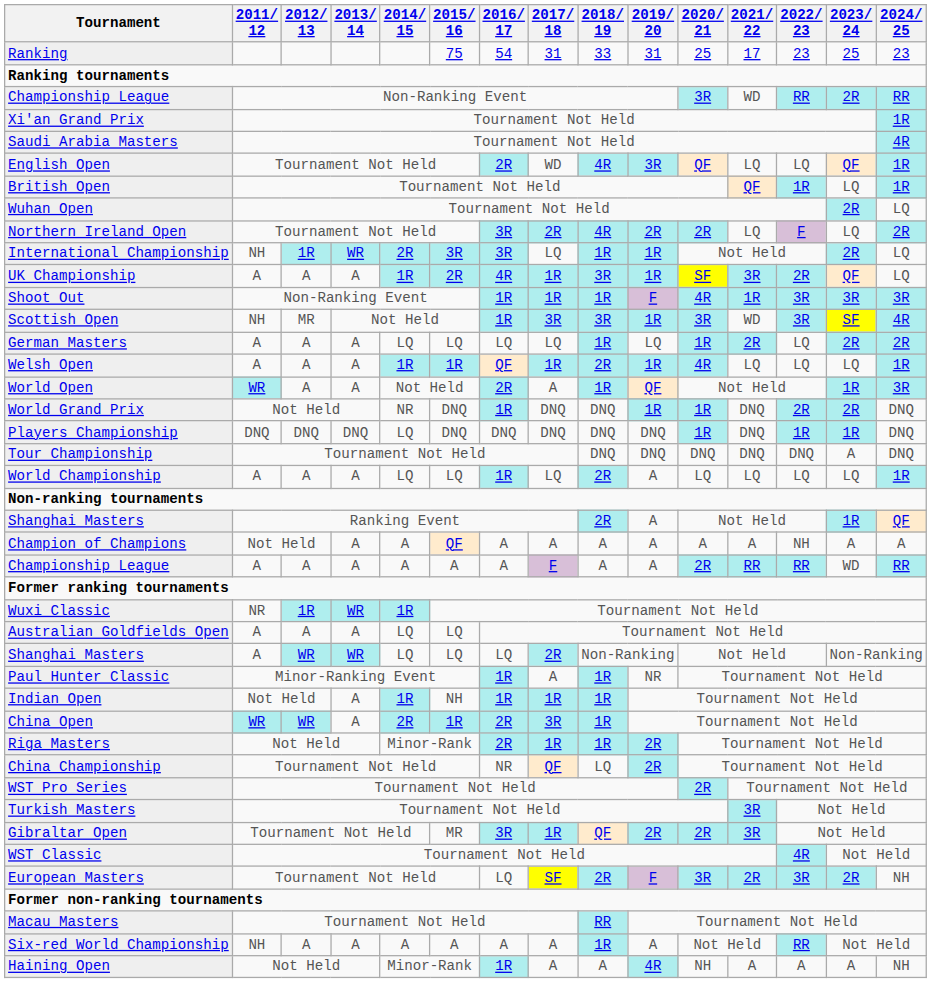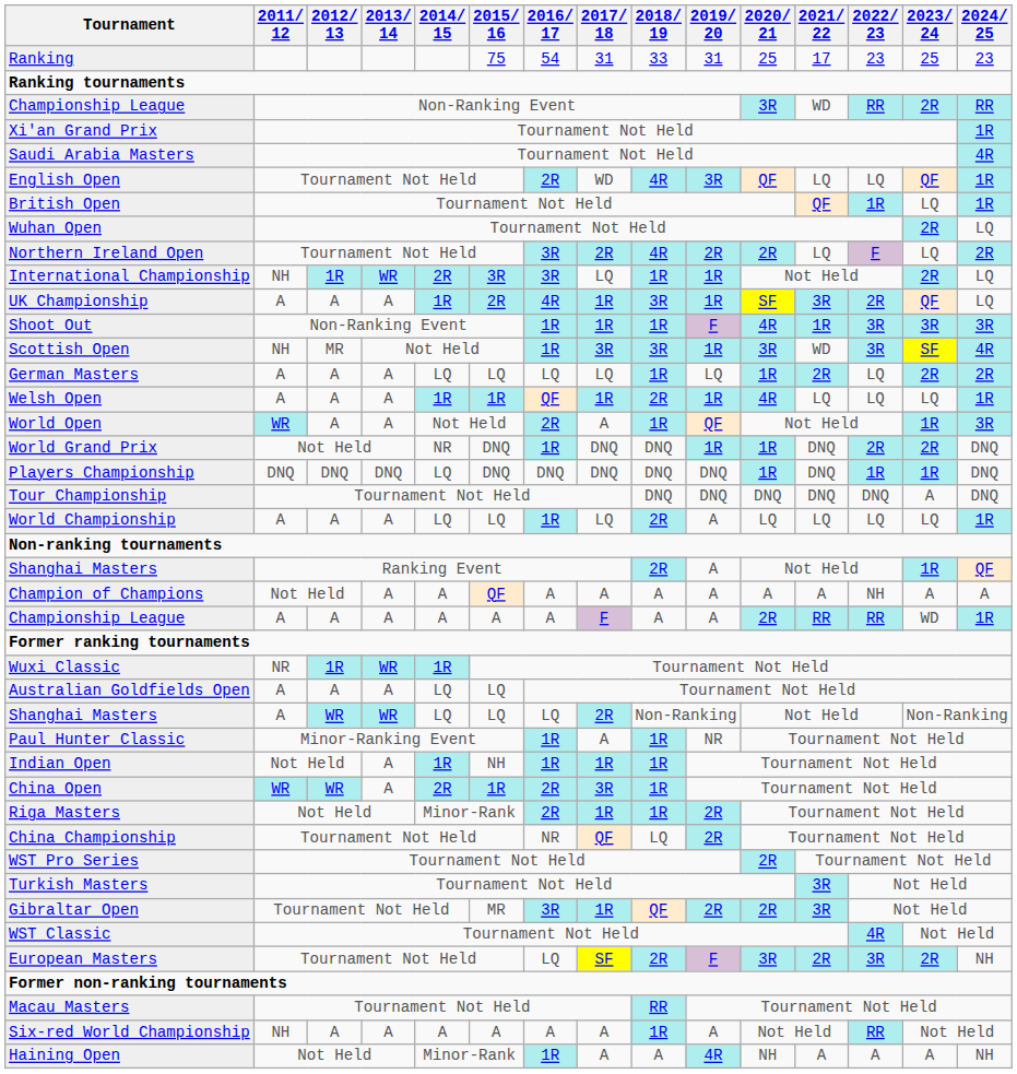 <table class="wikitable"  style="font-size:85%;">
 <tr>
 <th>Tournament</th>
 <th><a href='#'>2011/<br>12</a></th>
 <th><a href='#'>2012/<br>13</a></th>
 <th><a href='#'>2013/<br>14</a></th>
 <th><a href='#'>2014/<br>15</a></th>
 <th><a href='#'>2015/<br>16</a></th>
 <th><a href='#'>2016/<br>17</a></th>
 <th><a href='#'>2017/<br>18</a></th>
 <th><a href='#'>2018/<br>19</a></th>
 <th><a href='#'>2019/<br>20</a></th>
 <th><a href='#'>2020/<br>21</a></th>
 <th><a href='#'>2021/<br>22</a></th>
 <th><a href='#'>2022/<br>23</a></th>
 <th><a href='#'>2023/<br>24</a></th>
 <th><a href='#'>2024/<br>25</a></th>
 </tr>
 <tr>
 <td style="background:#EFEFEF;"><a href='#'>Ranking</a></td>
 <td align="center"></td>
 <td align="center"></td>
 <td align="center"></td>
 <td align="center"></td>
 <td align="center"><a href='#'>75</a></td>
 <td align="center"><a href='#'>54</a></td>
 <td align="center"><a href='#'>31</a></td>
 <td align="center"><a href='#'>33</a></td>
 <td align="center"><a href='#'>31</a></td>
 <td align="center"><a href='#'>25</a></td>
 <td align="center"><a href='#'>17</a></td>
 <td align="center"><a href='#'>23</a></td>
 <td align="center"><a href='#'>25</a></td>
 <td align="center"><a href='#'>23</a></td>
 </tr>
 <tr>
 <td colspan="20"><strong>Ranking tournaments</strong></td>
 </tr>
 <tr>
 <td style="background:#EFEFEF;"><a href='#'>Championship League</a></td>
 <td align="center" colspan="9" style="color:#555555;">Non-Ranking Event</td>
 <td align="center" style="background:#afeeee;"><a href='#'>3R</a></td>
 <td align="center" style="color:#555555;">WD</td>
 <td align="center" style="background:#afeeee;"><a href='#'>RR</a></td>
 <td align="center" style="background:#afeeee;"><a href='#'>2R</a></td>
 <td align="center" style="background:#afeeee;"><a href='#'>RR</a></td>
 </tr>
 <tr>
 <td style="background:#EFEFEF;"><a href='#'>Xi'an Grand Prix</a></td>
 <td align="center" colspan="13" style="color:#555555;">Tournament Not Held</td>
 <td align="center" style="background:#afeeee;"><a href='#'>1R</a></td>
 </tr>
 <tr>
 <td style="background:#EFEFEF;"><a href='#'>Saudi Arabia Masters</a></td>
 <td align="center" colspan="13" style="color:#555555;">Tournament Not Held</td>
 <td align="center" style="background:#afeeee;"><a href='#'>4R</a></td>
 </tr>
 <tr>
 <td style="background:#EFEFEF;"><a href='#'>English Open</a></td>
 <td align="center" colspan="5" style="color:#555555;">Tournament Not Held</td>
 <td align="center" style="background:#afeeee;"><a href='#'>2R</a></td>
 <td align="center" style="color:#555555;">WD</td>
 <td align="center" style="background:#afeeee;"><a href='#'>4R</a></td>
 <td align="center" style="background:#afeeee;"><a href='#'>3R</a></td>
 <td align="center" style="background:#ffebcd;"><a href='#'>QF</a></td>
 <td align="center" style="color:#555555;">LQ</td>
 <td align="center" style="color:#555555;">LQ</td>
 <td align="center" style="background:#ffebcd;"><a href='#'>QF</a></td>
 <td align="center" style="background:#afeeee;"><a href='#'>1R</a></td>
 </tr>
 <tr>
 <td style="background:#EFEFEF;"><a href='#'>British Open</a></td>
 <td align="center" colspan="10" style="color:#555555;">Tournament Not Held</td>
 <td align="center" style="background:#ffebcd;"><a href='#'>QF</a></td>
 <td align="center" style="background:#afeeee;"><a href='#'>1R</a></td>
 <td align="center" style="color:#555555;">LQ</td>
 <td align="center" style="background:#afeeee;"><a href='#'>1R</a></td>
 </tr>
 <tr>
 <td style="background:#EFEFEF;"><a href='#'>Wuhan Open</a></td>
 <td align="center" colspan="12" style="color:#555555;">Tournament Not Held</td>
 <td align="center" style="background:#afeeee;"><a href='#'>2R</a></td>
 <td align="center" style="color:#555555;">LQ</td>
 </tr>
 <tr>
 <td style="background:#EFEFEF;"><a href='#'>Northern Ireland Open</a></td>
 <td align="center" colspan="5" style="color:#555555;">Tournament Not Held</td>
 <td align="center" style="background:#afeeee;"><a href='#'>3R</a></td>
 <td align="center" style="background:#afeeee;"><a href='#'>2R</a></td>
 <td align="center" style="background:#afeeee;"><a href='#'>4R</a></td>
 <td align="center" style="background:#afeeee;"><a href='#'>2R</a></td>
 <td align="center" style="background:#afeeee;"><a href='#'>2R</a></td>
 <td align="center" style="color:#555555;">LQ</td>
 <td align="center" style="background:thistle;"><a href='#'>F</a></td>
 <td align="center" style="color:#555555;">LQ</td>
 <td align="center" style="background:#afeeee;"><a href='#'>2R</a></td>
 </tr>
 <tr>
 <td style="background:#EFEFEF;"><a href='#'>International Championship</a></td>
 <td align="center" style="color:#555555;">NH</td>
 <td align="center" style="background:#afeeee;"><a href='#'>1R</a></td>
 <td align="center" style="background:#afeeee;"><a href='#'>WR</a></td>
 <td align="center" style="background:#afeeee;"><a href='#'>2R</a></td>
 <td align="center" style="background:#afeeee;"><a href='#'>3R</a></td>
 <td align="center" style="background:#afeeee;"><a href='#'>3R</a></td>
 <td align="center" style="color:#555555;">LQ</td>
 <td align="center" style="background:#afeeee;"><a href='#'>1R</a></td>
 <td align="center" style="background:#afeeee;"><a href='#'>1R</a></td>
 <td align="center" colspan="3" style="color:#555555;">Not Held</td>
 <td align="center" style="background:#afeeee;"><a href='#'>2R</a></td>
 <td align="center" style="color:#555555;">LQ</td>
 </tr>
 <tr>
 <td style="background:#EFEFEF;"><a href='#'>UK Championship</a></td>
 <td align="center" style="color:#555555;">A</td>
 <td align="center" style="color:#555555;">A</td>
 <td align="center" style="color:#555555;">A</td>
 <td align="center" style="background:#afeeee;"><a href='#'>1R</a></td>
 <td align="center" style="background:#afeeee;"><a href='#'>2R</a></td>
 <td align="center" style="background:#afeeee;"><a href='#'>4R</a></td>
 <td align="center" style="background:#afeeee;"><a href='#'>1R</a></td>
 <td align="center" style="background:#afeeee;"><a href='#'>3R</a></td>
 <td align="center" style="background:#afeeee;"><a href='#'>1R</a></td>
 <td align="center" style="background:yellow;"><a href='#'>SF</a></td>
 <td align="center" style="background:#afeeee;"><a href='#'>3R</a></td>
 <td align="center" style="background:#afeeee;"><a href='#'>2R</a></td>
 <td align="center" style="background:#ffebcd;"><a href='#'>QF</a></td>
 <td align="center" style="color:#555555;">LQ</td>
 </tr>
 <tr>
 <td style="background:#EFEFEF;"><a href='#'>Shoot Out</a></td>
 <td align="center" colspan="5" style="color:#555555;">Non-Ranking Event</td>
 <td align="center" style="background:#afeeee;"><a href='#'>1R</a></td>
 <td align="center" style="background:#afeeee;"><a href='#'>1R</a></td>
 <td align="center" style="background:#afeeee;"><a href='#'>1R</a></td>
 <td align="center" style="background:thistle;"><a href='#'>F</a></td>
 <td align="center" style="background:#afeeee;"><a href='#'>4R</a></td>
 <td align="center" style="background:#afeeee;"><a href='#'>1R</a></td>
 <td align="center" style="background:#afeeee;"><a href='#'>3R</a></td>
 <td align="center" style="background:#afeeee;"><a href='#'>3R</a></td>
 <td align="center" style="background:#afeeee;"><a href='#'>3R</a></td>
 </tr>
 <tr>
 <td style="background:#EFEFEF;"><a href='#'>Scottish Open</a></td>
 <td align="center" style="color:#555555;">NH</td>
 <td align="center" style="color:#555555;">MR</td>
 <td align="center" colspan="3" style="color:#555555;">Not Held</td>
 <td align="center" style="background:#afeeee;"><a href='#'>1R</a></td>
 <td align="center" style="background:#afeeee;"><a href='#'>3R</a></td>
 <td align="center" style="background:#afeeee;"><a href='#'>3R</a></td>
 <td align="center" style="background:#afeeee;"><a href='#'>1R</a></td>
 <td align="center" style="background:#afeeee;"><a href='#'>3R</a></td>
 <td align="center" style="color:#555555;">WD</td>
 <td align="center" style="background:#afeeee;"><a href='#'>3R</a></td>
 <td align="center" style="background:yellow;"><a href='#'>SF</a></td>
 <td align="center" style="background:#afeeee;"><a href='#'>4R</a></td>
 </tr>
 <tr>
 <td style="background:#EFEFEF;"><a href='#'>German Masters</a></td>
 <td align="center" style="color:#555555;">A</td>
 <td align="center" style="color:#555555;">A</td>
 <td align="center" style="color:#555555;">A</td>
 <td align="center" style="color:#555555;">LQ</td>
 <td align="center" style="color:#555555;">LQ</td>
 <td align="center" style="color:#555555;">LQ</td>
 <td align="center" style="color:#555555;">LQ</td>
 <td align="center" style="background:#afeeee;"><a href='#'>1R</a></td>
 <td align="center" style="color:#555555;">LQ</td>
 <td align="center" style="background:#afeeee;"><a href='#'>1R</a></td>
 <td align="center" style="background:#afeeee;"><a href='#'>2R</a></td>
 <td align="center" style="color:#555555;">LQ</td>
 <td align="center" style="background:#afeeee;"><a href='#'>2R</a></td>
 <td align="center" style="background:#afeeee;"><a href='#'>2R</a></td>
 </tr>
 <tr>
 <td style="background:#EFEFEF;"><a href='#'>Welsh Open</a></td>
 <td align="center" style="color:#555555;">A</td>
 <td align="center" style="color:#555555;">A</td>
 <td align="center" style="color:#555555;">A</td>
 <td align="center" style="background:#afeeee;"><a href='#'>1R</a></td>
 <td align="center" style="background:#afeeee;"><a href='#'>1R</a></td>
 <td align="center" style="background:#ffebcd;"><a href='#'>QF</a></td>
 <td align="center" style="background:#afeeee;"><a href='#'>1R</a></td>
 <td align="center" style="background:#afeeee;"><a href='#'>2R</a></td>
 <td align="center" style="background:#afeeee;"><a href='#'>1R</a></td>
 <td align="center" style="background:#afeeee;"><a href='#'>4R</a></td>
 <td align="center" style="color:#555555;">LQ</td>
 <td align="center" style="color:#555555;">LQ</td>
 <td align="center" style="color:#555555;">LQ</td>
 <td align="center" style="background:#afeeee;"><a href='#'>1R</a></td>
 </tr>
 <tr>
 <td style="background:#EFEFEF;"><a href='#'>World Open</a></td>
 <td align="center" style="background:#afeeee;"><a href='#'>WR</a></td>
 <td align="center" style="color:#555555;">A</td>
 <td align="center" style="color:#555555;">A</td>
 <td align="center" colspan="2" style="color:#555555;">Not Held</td>
 <td align="center" style="background:#afeeee;"><a href='#'>2R</a></td>
 <td align="center" style="color:#555555;">A</td>
 <td align="center" style="background:#afeeee;"><a href='#'>1R</a></td>
 <td align="center" style="background:#ffebcd;"><a href='#'>QF</a></td>
 <td align="center" colspan="3" style="color:#555555;">Not Held</td>
 <td align="center" style="background:#afeeee;"><a href='#'>1R</a></td>
 <td align="center" style="background:#afeeee;"><a href='#'>3R</a></td>
 </tr>
 <tr>
 <td style="background:#EFEFEF;"><a href='#'>World Grand Prix</a></td>
 <td align="center" colspan="3" style="color:#555555;">Not Held</td>
 <td align="center" style="color:#555555;">NR</td>
 <td align="center" style="color:#555555;">DNQ</td>
 <td align="center" style="background:#afeeee;"><a href='#'>1R</a></td>
 <td align="center" style="color:#555555;">DNQ</td>
 <td align="center" style="color:#555555;">DNQ</td>
 <td align="center" style="background:#afeeee;"><a href='#'>1R</a></td>
 <td align="center" style="background:#afeeee;"><a href='#'>1R</a></td>
 <td align="center" style="color:#555555;">DNQ</td>
 <td align="center" style="background:#afeeee;"><a href='#'>2R</a></td>
 <td align="center" style="background:#afeeee;"><a href='#'>2R</a></td>
 <td align="center" style="color:#555555;">DNQ</td>
 </tr>
 <tr>
 <td style="background:#EFEFEF;"><a href='#'>Players Championship</a></td>
 <td align="center" style="color:#555555;">DNQ</td>
 <td align="center" style="color:#555555;">DNQ</td>
 <td align="center" style="color:#555555;">DNQ</td>
 <td align="center" style="color:#555555;">LQ</td>
 <td align="center" style="color:#555555;">DNQ</td>
 <td align="center" style="color:#555555;">DNQ</td>
 <td align="center" style="color:#555555;">DNQ</td>
 <td align="center" style="color:#555555;">DNQ</td>
 <td align="center" style="color:#555555;">DNQ</td>
 <td align="center" style="background:#afeeee;"><a href='#'>1R</a></td>
 <td align="center" style="color:#555555;">DNQ</td>
 <td align="center" style="background:#afeeee;"><a href='#'>1R</a></td>
 <td align="center" style="background:#afeeee;"><a href='#'>1R</a></td>
 <td align="center" style="color:#555555;">DNQ</td>
 </tr>
 <tr>
 <td style="background:#EFEFEF;"><a href='#'>Tour Championship</a></td>
 <td align="center" colspan="7" style="color:#555555;">Tournament Not Held</td>
 <td align="center" style="color:#555555;">DNQ</td>
 <td align="center" style="color:#555555;">DNQ</td>
 <td align="center" style="color:#555555;">DNQ</td>
 <td align="center" style="color:#555555;">DNQ</td>
 <td align="center" style="color:#555555;">DNQ</td>
 <td align="center" style="color:#555555;">A</td>
 <td align="center" style="color:#555555;">DNQ</td>
 </tr>
 <tr>
 <td style="background:#EFEFEF;"><a href='#'>World Championship</a></td>
 <td align="center" style="color:#555555;">A</td>
 <td align="center" style="color:#555555;">A</td>
 <td align="center" style="color:#555555;">A</td>
 <td align="center" style="color:#555555;">LQ</td>
 <td align="center" style="color:#555555;">LQ</td>
 <td align="center" style="background:#afeeee;"><a href='#'>1R</a></td>
 <td align="center" style="color:#555555;">LQ</td>
 <td align="center" style="background:#afeeee;"><a href='#'>2R</a></td>
 <td align="center" style="color:#555555;">A</td>
 <td align="center" style="color:#555555;">LQ</td>
 <td align="center" style="color:#555555;">LQ</td>
 <td align="center" style="color:#555555;">LQ</td>
 <td align="center" style="color:#555555;">LQ</td>
 <td align="center" style="background:#afeeee;"><a href='#'>1R</a></td>
 </tr>
 <tr>
 <td colspan="20"><strong>Non-ranking tournaments</strong></td>
 </tr>
 <tr>
 <td style="background:#EFEFEF;"><a href='#'>Shanghai Masters</a></td>
 <td align="center" colspan="7" style="color:#555555;">Ranking Event</td>
 <td align="center" style="background:#afeeee;"><a href='#'>2R</a></td>
 <td align="center" style="color:#555555;">A</td>
 <td align="center" colspan="3" style="color:#555555;">Not Held</td>
 <td align="center" style="background:#afeeee;"><a href='#'>1R</a></td>
 <td align="center" style="background:#ffebcd;"><a href='#'>QF</a></td>
 </tr>
 <tr>
 <td style="background:#EFEFEF;"><a href='#'>Champion of Champions</a></td>
 <td align="center" colspan="2" style="color:#555555;">Not Held</td>
 <td align="center" style="color:#555555;">A</td>
 <td align="center" style="color:#555555;">A</td>
 <td align="center" style="background:#ffebcd;"><a href='#'>QF</a></td>
 <td align="center" style="color:#555555;">A</td>
 <td align="center" style="color:#555555;">A</td>
 <td align="center" style="color:#555555;">A</td>
 <td align="center" style="color:#555555;">A</td>
 <td align="center" style="color:#555555;">A</td>
 <td align="center" style="color:#555555;">A</td>
 <td align="center" style="color:#555555;">NH</td>
 <td align="center" style="color:#555555;">A</td>
 <td align="center" style="color:#555555;">A</td>
 </tr>
 <tr>
 <td style="background:#EFEFEF;"><a href='#'>Championship League</a></td>
 <td align="center" style="color:#555555;">A</td>
 <td align="center" style="color:#555555;">A</td>
 <td align="center" style="color:#555555;">A</td>
 <td align="center" style="color:#555555;">A</td>
 <td align="center" style="color:#555555;">A</td>
 <td align="center" style="color:#555555;">A</td>
 <td align="center" style="background:thistle;"><a href='#'>F</a></td>
 <td align="center" style="color:#555555;">A</td>
 <td align="center" style="color:#555555;">A</td>
 <td align="center" style="background:#afeeee;"><a href='#'>2R</a></td>
 <td align="center" style="background:#afeeee;"><a href='#'>RR</a></td>
 <td align="center" style="background:#afeeee;"><a href='#'>RR</a></td>
 <td align="center" style="color:#555555;">WD</td>
-<td align="center" style="background:#afeeee;"><a href='#'>RR</a></td>
+<td align="center" style="background:#afeeee;"><a href='#'>1R</a></td>
 </tr>
 <tr>
 <td colspan="20"><strong>Former ranking tournaments</strong></td>
 </tr>
 <tr>
 <td style="background:#EFEFEF;"><a href='#'>Wuxi Classic</a></td>
 <td align="center" style="color:#555555;">NR</td>
 <td align="center" style="background:#afeeee;"><a href='#'>1R</a></td>
 <td align="center" style="background:#afeeee;"><a href='#'>WR</a></td>
 <td align="center" style="background:#afeeee;"><a href='#'>1R</a></td>
 <td align="center" colspan="20" style="color:#555555;">Tournament Not Held</td>
 </tr>
 <tr>
 <td style="background:#EFEFEF;"><a href='#'>Australian Goldfields Open</a></td>
 <td align="center" style="color:#555555;">A</td>
 <td align="center" style="color:#555555;">A</td>
 <td align="center" style="color:#555555;">A</td>
 <td align="center" style="color:#555555;">LQ</td>
 <td align="center" style="color:#555555;">LQ</td>
 <td align="center" colspan="20" style="color:#555555;">Tournament Not Held</td>
 </tr>
 <tr>
 <td style="background:#EFEFEF;"><a href='#'>Shanghai Masters</a></td>
 <td align="center" style="color:#555555;">A</td>
 <td align="center" style="background:#afeeee;"><a href='#'>WR</a></td>
 <td align="center" style="background:#afeeee;"><a href='#'>WR</a></td>
 <td align="center" style="color:#555555;">LQ</td>
 <td align="center" style="color:#555555;">LQ</td>
 <td align="center" style="color:#555555;">LQ</td>
 <td align="center" style="background:#afeeee;"><a href='#'>2R</a></td>
 <td align="center" colspan="2" style="color:#555555;">Non-Ranking</td>
 <td align="center" colspan="3" style="color:#555555;">Not Held</td>
 <td align="center" colspan="2" style="color:#555555;">Non-Ranking</td>
 </tr>
 <tr>
 <td style="background:#EFEFEF;"><a href='#'>Paul Hunter Classic</a></td>
 <td align="center" colspan="5" style="color:#555555;">Minor-Ranking Event</td>
 <td align="center" style="background:#afeeee;"><a href='#'>1R</a></td>
 <td align="center" style="color:#555555;">A</td>
 <td align="center" style="background:#afeeee;"><a href='#'>1R</a></td>
 <td align="center" style="color:#555555;">NR</td>
 <td align="center" colspan="20" style="color:#555555;">Tournament Not Held</td>
 </tr>
 <tr>
 <td style="background:#EFEFEF;"><a href='#'>Indian Open</a></td>
 <td align="center" colspan="2" style="color:#555555;">Not Held</td>
 <td align="center" style="color:#555555;">A</td>
 <td align="center" style="background:#afeeee;"><a href='#'>1R</a></td>
 <td align="center" style="color:#555555;">NH</td>
 <td align="center" style="background:#afeeee;"><a href='#'>1R</a></td>
 <td align="center" style="background:#afeeee;"><a href='#'>1R</a></td>
 <td align="center" style="background:#afeeee;"><a href='#'>1R</a></td>
 <td align="center" colspan="20" style="color:#555555;">Tournament Not Held</td>
 </tr>
 <tr>
 <td style="background:#EFEFEF;"><a href='#'>China Open</a></td>
 <td align="center" style="background:#afeeee;"><a href='#'>WR</a></td>
 <td align="center" style="background:#afeeee;"><a href='#'>WR</a></td>
 <td align="center" style="color:#555555;">A</td>
 <td align="center" style="background:#afeeee;"><a href='#'>2R</a></td>
 <td align="center" style="background:#afeeee;"><a href='#'>1R</a></td>
 <td align="center" style="background:#afeeee;"><a href='#'>2R</a></td>
 <td align="center" style="background:#afeeee;"><a href='#'>3R</a></td>
 <td align="center" style="background:#afeeee;"><a href='#'>1R</a></td>
 <td align="center" colspan="20" style="color:#555555;">Tournament Not Held</td>
 </tr>
 <tr>
 <td style="background:#EFEFEF;"><a href='#'>Riga Masters</a></td>
 <td align="center" colspan="3" style="color:#555555;">Not Held</td>
 <td align="center" colspan="2" style="color:#555555;">Minor-Rank</td>
 <td align="center" style="background:#afeeee;"><a href='#'>2R</a></td>
 <td align="center" style="background:#afeeee;"><a href='#'>1R</a></td>
 <td align="center" style="background:#afeeee;"><a href='#'>1R</a></td>
 <td align="center" style="background:#afeeee;"><a href='#'>2R</a></td>
 <td align="center" colspan="20" style="color:#555555;">Tournament Not Held</td>
 </tr>
 <tr>
 <td style="background:#EFEFEF;"><a href='#'>China Championship</a></td>
 <td align="center" colspan="5" style="color:#555555;">Tournament Not Held</td>
 <td align="center" style="color:#555555;">NR</td>
 <td align="center" style="background:#ffebcd;"><a href='#'>QF</a></td>
 <td align="center" style="color:#555555;">LQ</td>
 <td align="center" style="background:#afeeee;"><a href='#'>2R</a></td>
 <td align="center" colspan="20" style="color:#555555;">Tournament Not Held</td>
 </tr>
 <tr>
 <td style="background:#EFEFEF;"><a href='#'>WST Pro Series</a></td>
 <td align="center" colspan="9" style="color:#555555;">Tournament Not Held</td>
 <td align="center" style="background:#afeeee;"><a href='#'>2R</a></td>
 <td align="center" colspan="20" style="color:#555555;">Tournament Not Held</td>
 </tr>
 <tr>
 <td style="background:#EFEFEF;"><a href='#'>Turkish Masters</a></td>
 <td align="center" colspan="10" style="color:#555555;">Tournament Not Held</td>
 <td align="center" style="background:#afeeee;"><a href='#'>3R</a></td>
 <td align="center" colspan="3" style="color:#555555;">Not Held</td>
 </tr>
 <tr>
 <td style="background:#EFEFEF;"><a href='#'>Gibraltar Open</a></td>
 <td align="center" colspan="4" style="color:#555555;">Tournament Not Held</td>
 <td align="center" style="color:#555555;">MR</td>
 <td align="center" style="background:#afeeee;"><a href='#'>3R</a></td>
 <td align="center" style="background:#afeeee;"><a href='#'>1R</a></td>
 <td align="center" style="background:#ffebcd;"><a href='#'>QF</a></td>
 <td align="center" style="background:#afeeee;"><a href='#'>2R</a></td>
 <td align="center" style="background:#afeeee;"><a href='#'>2R</a></td>
 <td align="center" style="background:#afeeee;"><a href='#'>3R</a></td>
 <td align="center" colspan="3" style="color:#555555;">Not Held</td>
 </tr>
 <tr>
 <td style="background:#EFEFEF;"><a href='#'>WST Classic</a></td>
 <td align="center" colspan="11" style="color:#555555;">Tournament Not Held</td>
 <td align="center" style="background:#afeeee;"><a href='#'>4R</a></td>
 <td align="center" colspan="2" style="color:#555555;">Not Held</td>
 </tr>
 <tr>
 <td style="background:#EFEFEF;"><a href='#'>European Masters</a></td>
 <td align="center" colspan="5" style="color:#555555;">Tournament Not Held</td>
 <td align="center" style="color:#555555;">LQ</td>
 <td align="center" style="background:yellow;"><a href='#'>SF</a></td>
 <td align="center" style="background:#afeeee;"><a href='#'>2R</a></td>
 <td align="center" style="background:thistle;"><a href='#'>F</a></td>
 <td align="center" style="background:#afeeee;"><a href='#'>3R</a></td>
 <td align="center" style="background:#afeeee;"><a href='#'>2R</a></td>
 <td align="center" style="background:#afeeee;"><a href='#'>3R</a></td>
 <td align="center" style="background:#afeeee;"><a href='#'>2R</a></td>
 <td align="center" style="color:#555555;">NH</td>
 </tr>
 <tr>
 <td colspan="20"><strong>Former non-ranking tournaments</strong></td>
 </tr>
 <tr>
 <td style="background:#EFEFEF;"><a href='#'>Macau Masters</a></td>
 <td align="center" colspan="7" style="color:#555555;">Tournament Not Held</td>
 <td align="center" style="background:#afeeee;"><a href='#'>RR</a></td>
 <td align="center" colspan="20" style="color:#555555;">Tournament Not Held</td>
 </tr>
 <tr>
 <td style="background:#EFEFEF;"><a href='#'>Six-red World Championship</a></td>
 <td align="center" style="color:#555555;">NH</td>
 <td align="center" style="color:#555555;">A</td>
 <td align="center" style="color:#555555;">A</td>
 <td align="center" style="color:#555555;">A</td>
 <td align="center" style="color:#555555;">A</td>
 <td align="center" style="color:#555555;">A</td>
 <td align="center" style="color:#555555;">A</td>
 <td align="center" style="background:#afeeee;"><a href='#'>1R</a></td>
 <td align="center" style="color:#555555;">A</td>
 <td align="center" colspan="2" style="color:#555555;">Not Held</td>
 <td align="center" style="background:#afeeee;"><a href='#'>RR</a></td>
 <td align="center" colspan="2" style="color:#555555;">Not Held</td>
 </tr>
 <tr>
 <td style="background:#EFEFEF;"><a href='#'>Haining Open</a></td>
 <td align="center" colspan="3" style="color:#555555;">Not Held</td>
 <td align="center" colspan="2" style="color:#555555;">Minor-Rank</td>
 <td align="center" style="background:#afeeee;"><a href='#'>1R</a></td>
 <td align="center" style="color:#555555;">A</td>
 <td align="center" style="color:#555555;">A</td>
 <td align="center" style="background:#afeeee;"><a href='#'>4R</a></td>
 <td align="center" style="color:#555555;">NH</td>
 <td align="center" style="color:#555555;">A</td>
 <td align="center" style="color:#555555;">A</td>
 <td align="center" style="color:#555555;">A</td>
 <td align="center" style="color:#555555;">NH</td>
 </tr>
 </table>
